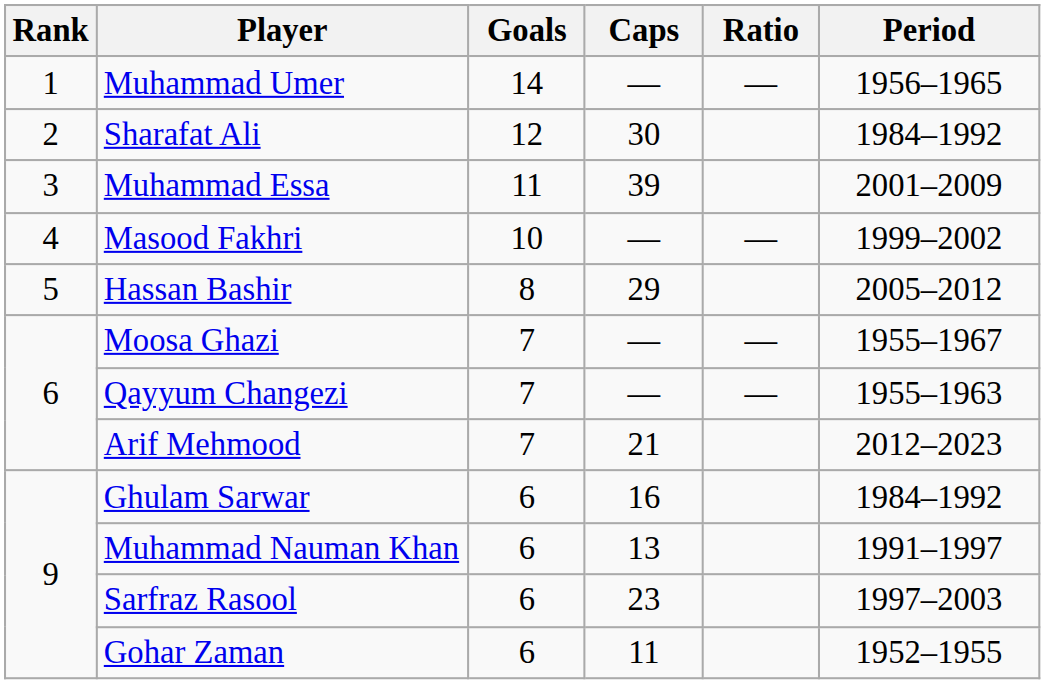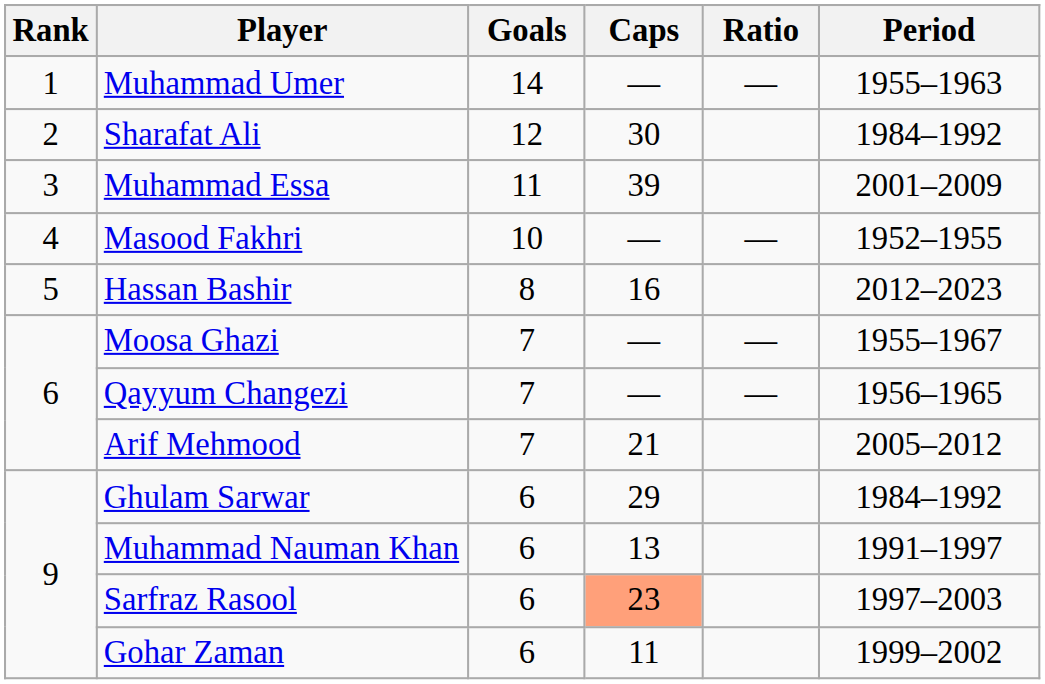 <table class="wikitable sortable" style="text-align:center">
 <tr>
 <th width="30px">Rank</th>
 <th style="width:175px;">Player</th>
 <th width="50px">Goals</th>
 <th width="50px">Caps</th>
 <th width="50px">Ratio</th>
 <th style="width:100px;">Period</th>
 </tr>
 <tr>
 <td>1</td>
 <td style="text-align:left;"><a href='#'>Muhammad Umer</a></td>
 <td>14</td>
 <td>—</td>
 <td>—</td>
-<td>1956–1965</td>
+<td>1955–1963</td>
 </tr>
 <tr>
 <td>2</td>
 <td style="text-align:left;"><a href='#'>Sharafat Ali</a></td>
 <td>12</td>
 <td>30</td>
 <td></td>
 <td>1984–1992</td>
 </tr>
 <tr>
 <td>3</td>
 <td style="text-align:left;"><a href='#'>Muhammad Essa</a></td>
 <td>11</td>
 <td>39</td>
 <td></td>
 <td>2001–2009</td>
 </tr>
 <tr>
 <td>4</td>
 <td style="text-align:left;"><a href='#'>Masood Fakhri</a></td>
 <td>10</td>
 <td>—</td>
 <td>—</td>
-<td>1999–2002</td>
+<td>1952–1955</td>
 </tr>
 <tr>
 <td>5</td>
 <td style="text-align:left;"><a href='#'>Hassan Bashir</a></td>
 <td>8</td>
-<td>29</td>
+<td>16</td>
 <td></td>
-<td>2005–2012</td>
+<td>2012–2023</td>
 </tr>
 <tr>
 <td rowspan="3">6</td>
 <td style="text-align:left;"><a href='#'>Moosa Ghazi</a></td>
 <td>7</td>
 <td>—</td>
 <td>—</td>
 <td>1955–1967</td>
 </tr>
 <tr>
 <td style="text-align:left;"><a href='#'>Qayyum Changezi</a></td>
 <td>7</td>
 <td>—</td>
 <td>—</td>
-<td>1955–1963</td>
+<td>1956–1965</td>
 </tr>
 <tr>
 <td style="text-align:left;"><a href='#'>Arif Mehmood</a></td>
 <td>7</td>
 <td>21</td>
 <td></td>
-<td>2012–2023</td>
+<td>2005–2012</td>
 </tr>
 <tr>
 <td rowspan="4">9</td>
 <td style="text-align:left;"><a href='#'>Ghulam Sarwar</a></td>
 <td>6</td>
-<td>16</td>
+<td>29</td>
 <td></td>
 <td>1984–1992</td>
 </tr>
 <tr>
 <td style="text-align:left;"><a href='#'>Muhammad Nauman Khan</a></td>
 <td>6</td>
 <td>13</td>
 <td></td>
 <td>1991–1997</td>
 </tr>
 <tr>
 <td style="text-align:left;"><a href='#'>Sarfraz Rasool</a></td>
 <td>6</td>
-<td>23</td>
+<td style="background: lightsalmon;">23</td>
 <td></td>
 <td>1997–2003</td>
 </tr>
 <tr>
 <td style="text-align:left;"><a href='#'>Gohar Zaman</a></td>
 <td>6</td>
 <td>11</td>
 <td></td>
-<td>1952–1955</td>
+<td>1999–2002</td>
 </tr>
 </table>
